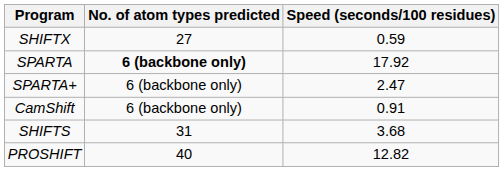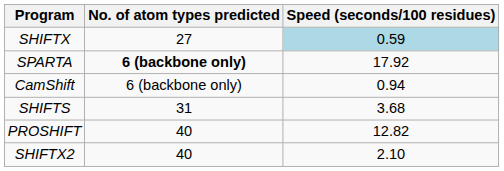 <table class="wikitable" style="text-align:center">
 <tr>
 <th>Program</th>
 <th>No. of atom types predicted</th>
 <th>Speed (seconds/100 residues)</th>
 </tr>
 <tr>
 <td><em>SHIFTX</em></td>
 <td>27</td>
-<td>0.59</td>
+<td style="background: lightblue;">0.59</td>
 </tr>
 <tr>
 <td><em>SPARTA</em></td>
 <td><strong>6 (backbone only)</strong></td>
 <td>17.92</td>
 </tr>
 <tr>
-<td><em>SPARTA+</em></td>
-<td>6 (backbone only)</td>
-<td>2.47</td>
-</tr>
-<tr>
 <td><em>CamShift</em></td>
 <td>6 (backbone only)</td>
-<td>0.91</td>
+<td>0.94</td>
 </tr>
 <tr>
 <td><em>SHIFTS</em></td>
 <td>31</td>
 <td>3.68</td>
 </tr>
 <tr>
 <td><em>PROSHIFT</em></td>
 <td>40</td>
 <td>12.82</td>
 </tr>
+<tr>
+<td><em>SHIFTX2</em></td>
+<td>40</td>
+<td>2.10</td>
+</tr>
 </table>
